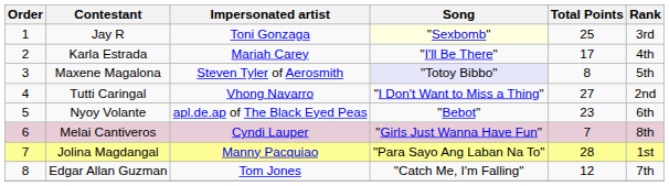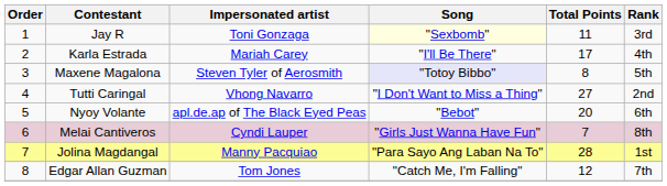 <table class="wikitable" style="text-align:center; line-height:17px; width:auto;">
 <tr>
 <th>Order</th>
 <th>Contestant</th>
 <th>Impersonated artist</th>
 <th>Song</th>
 <th>Total Points</th>
 <th>Rank</th>
 </tr>
 <tr>
 <td>1</td>
 <td>Jay R</td>
 <td><a href='#'>Toni Gonzaga</a></td>
 <td style="background: lightyellow;">"<a href='#'>Sexbomb</a>"</td>
-<td>25</td>
+<td>11</td>
 <td>3rd</td>
 </tr>
 <tr>
 <td>2</td>
 <td>Karla Estrada</td>
 <td><a href='#'>Mariah Carey</a></td>
 <td>"<a href='#'>I'll Be There</a>"</td>
 <td>17</td>
 <td>4th</td>
 </tr>
 <tr>
 <td>3</td>
 <td>Maxene Magalona</td>
 <td><a href='#'>Steven Tyler</a> of <a href='#'>Aerosmith</a></td>
 <td style="background: lavender;">"Totoy Bibbo"</td>
 <td>8</td>
 <td>5th</td>
 </tr>
 <tr>
 <td>4</td>
 <td>Tutti Caringal</td>
 <td><a href='#'>Vhong Navarro</a></td>
 <td>"<a href='#'>I Don't Want to Miss a Thing</a>"</td>
 <td>27</td>
 <td>2nd</td>
 </tr>
 <tr>
 <td>5</td>
 <td>Nyoy Volante</td>
 <td><a href='#'>apl.de.ap</a> of <a href='#'>The Black Eyed Peas</a></td>
 <td>"<a href='#'>Bebot</a>"</td>
-<td>23</td>
+<td>20</td>
 <td>6th</td>
 </tr>
 <tr>
 <td style="background:#E8CCD7;">6</td>
 <td style="background:#E8CCD7;">Melai Cantiveros</td>
 <td style="background:#E8CCD7;"><a href='#'>Cyndi Lauper</a></td>
 <td style="background:#E8CCD7;">"<a href='#'>Girls Just Wanna Have Fun</a>"</td>
 <td style="background:#E8CCD7;">7</td>
 <td style="background:#E8CCD7;">8th</td>
 </tr>
 <tr>
 <td style="background:#FDFD96;">7</td>
 <td style="background:#FDFD96;">Jolina Magdangal</td>
 <td style="background:#FDFD96;"><a href='#'>Manny Pacquiao</a></td>
 <td style="background:#FDFD96;">"Para Sayo Ang Laban Na To"</td>
 <td style="background:#FDFD96;">28</td>
 <td style="background:#FDFD96;">1st</td>
 </tr>
 <tr>
 <td>8</td>
 <td>Edgar Allan Guzman</td>
 <td><a href='#'>Tom Jones</a></td>
 <td>"Catch Me, I'm Falling"</td>
 <td>12</td>
 <td>7th</td>
 </tr>
 <tr>
 </tr>
 </table>
